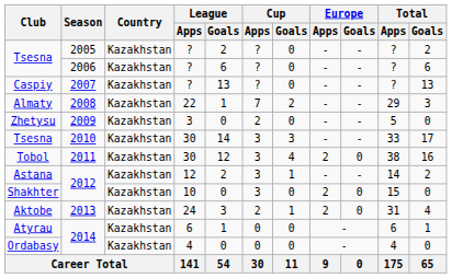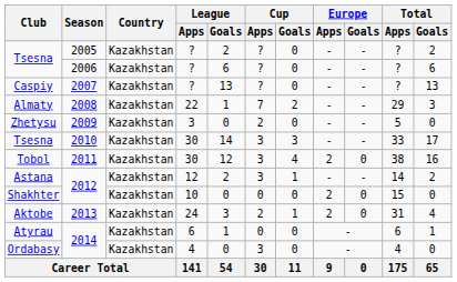 <table class="wikitable" style="font-size:90%; text-align: center;">
 <tr>
 <th rowspan="2">Club</th>
 <th rowspan="2">Season</th>
 <th rowspan="2">Country</th>
 <th colspan="2">League</th>
 <th colspan="2">Cup</th>
 <th colspan="2"><a href='#'>Europe</a></th>
 <th colspan="2">Total</th>
 </tr>
 <tr>
 <th>Apps</th>
 <th>Goals</th>
 <th>Apps</th>
 <th>Goals</th>
 <th>Apps</th>
 <th>Goals</th>
 <th>Apps</th>
 <th>Goals</th>
 </tr>
 <tr>
 <td rowspan="2" valign="center"><a href='#'>Tsesna</a></td>
 <td>2005</td>
 <td>Kazakhstan</td>
 <td>?</td>
 <td>2</td>
 <td>?</td>
 <td>0</td>
 <td>-</td>
 <td>-</td>
 <td>?</td>
 <td>2</td>
 </tr>
 <tr>
 <td>2006</td>
 <td>Kazakhstan</td>
 <td>?</td>
 <td>6</td>
 <td>?</td>
 <td>0</td>
 <td>-</td>
 <td>-</td>
 <td>?</td>
 <td>6</td>
 </tr>
 <tr>
 <td><a href='#'>Caspiy</a></td>
 <td><a href='#'>2007</a></td>
 <td>Kazakhstan</td>
 <td>?</td>
 <td>13</td>
 <td>?</td>
 <td>0</td>
 <td>-</td>
 <td>-</td>
 <td>?</td>
 <td>13</td>
 </tr>
 <tr>
 <td><a href='#'>Almaty</a></td>
 <td><a href='#'>2008</a></td>
 <td>Kazakhstan</td>
 <td>22</td>
 <td>1</td>
 <td>7</td>
 <td>2</td>
 <td>-</td>
 <td>-</td>
 <td>29</td>
 <td>3</td>
 </tr>
 <tr>
 <td><a href='#'>Zhetysu</a></td>
 <td><a href='#'>2009</a></td>
 <td>Kazakhstan</td>
 <td>3</td>
 <td>0</td>
 <td>2</td>
 <td>0</td>
 <td>-</td>
 <td>-</td>
 <td>5</td>
 <td>0</td>
 </tr>
 <tr>
 <td><a href='#'>Tsesna</a></td>
 <td><a href='#'>2010</a></td>
 <td>Kazakhstan</td>
 <td>30</td>
 <td>14</td>
 <td>3</td>
 <td>3</td>
 <td>-</td>
 <td>-</td>
 <td>33</td>
 <td>17</td>
 </tr>
 <tr>
 <td><a href='#'>Tobol</a></td>
 <td><a href='#'>2011</a></td>
 <td>Kazakhstan</td>
 <td>30</td>
 <td>12</td>
 <td>3</td>
 <td>4</td>
 <td>2</td>
 <td>0</td>
 <td>38</td>
 <td>16</td>
 </tr>
 <tr>
 <td><a href='#'>Astana</a></td>
 <td rowspan="2" valign="center"><a href='#'>2012</a></td>
 <td>Kazakhstan</td>
 <td>12</td>
 <td>2</td>
 <td>3</td>
 <td>1</td>
 <td>-</td>
 <td>-</td>
 <td>14</td>
 <td>2</td>
 </tr>
 <tr>
 <td><a href='#'>Shakhter</a></td>
 <td>Kazakhstan</td>
 <td>10</td>
 <td>0</td>
-<td>3</td>
+<td>0</td>
 <td>0</td>
 <td>2</td>
 <td>0</td>
 <td>15</td>
 <td>0</td>
 </tr>
 <tr>
 <td><a href='#'>Aktobe</a></td>
 <td><a href='#'>2013</a></td>
 <td>Kazakhstan</td>
 <td>24</td>
 <td>3</td>
 <td>2</td>
 <td>1</td>
 <td>2</td>
 <td>0</td>
 <td>31</td>
 <td>4</td>
 </tr>
 <tr>
 <td><a href='#'>Atyrau</a></td>
 <td rowspan="2" valign="center"><a href='#'>2014</a></td>
 <td>Kazakhstan</td>
 <td>6</td>
 <td>1</td>
 <td>0</td>
 <td>0</td>
 <td colspan="2">-</td>
 <td>6</td>
 <td>1</td>
 </tr>
 <tr>
 <td><a href='#'>Ordabasy</a></td>
 <td>Kazakhstan</td>
 <td>4</td>
 <td>0</td>
-<td>0</td>
+<td>3</td>
 <td>0</td>
 <td colspan="2">-</td>
 <td>4</td>
 <td>0</td>
 </tr>
 <tr>
 <th colspan="3">Career Total</th>
 <th>141</th>
 <th>54</th>
 <th>30</th>
 <th>11</th>
 <th>9</th>
 <th>0</th>
 <th>175</th>
 <th>65</th>
 </tr>
 </table>
